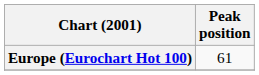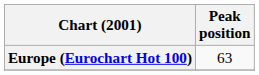 <table class="wikitable sortable plainrowheaders" style="text-align:center">
 <tr>
 <th>Chart (2001)</th>
 <th>Peak<br>position</th>
 </tr>
 <tr>
 <th scope="row">Europe (<a href='#'>Eurochart Hot 100</a>)</th>
-<td>61</td>
+<td>63</td>
 </tr>
 <tr>
 </tr>
 <tr>
 </tr>
 </table>
